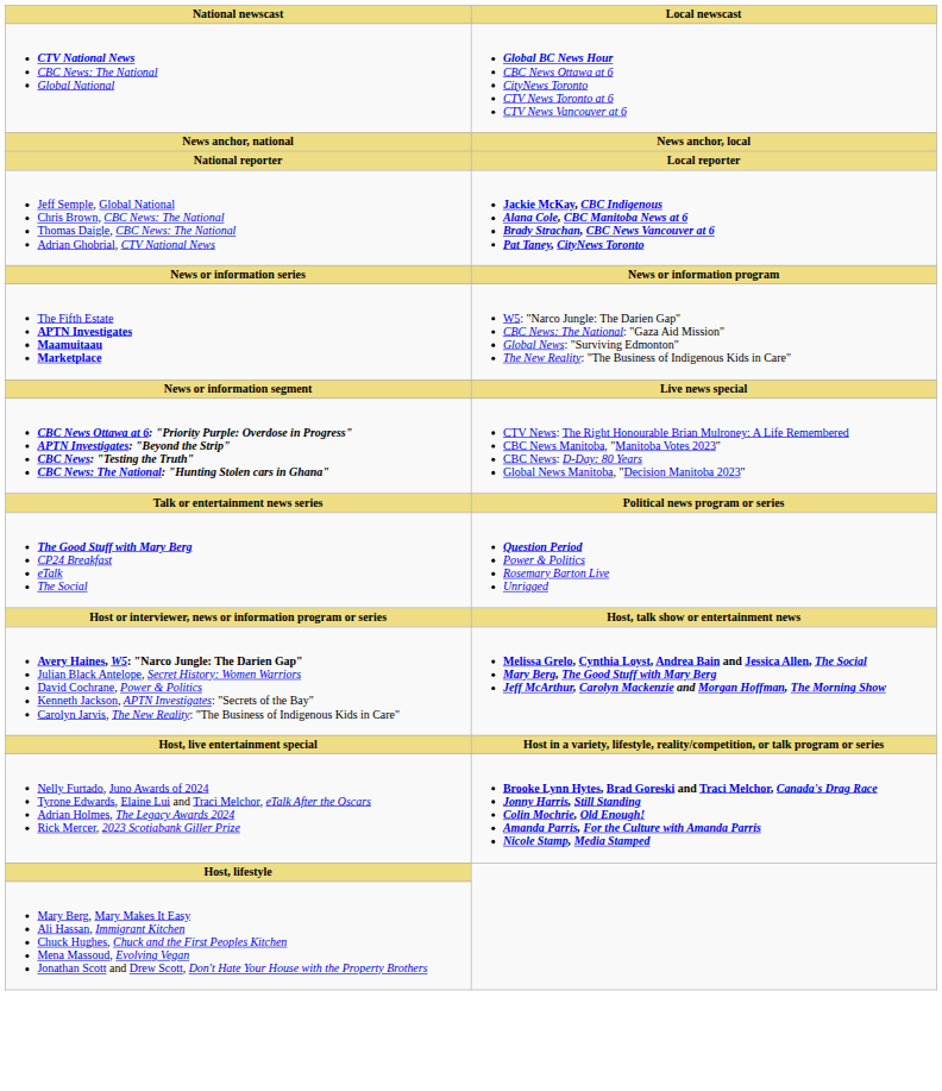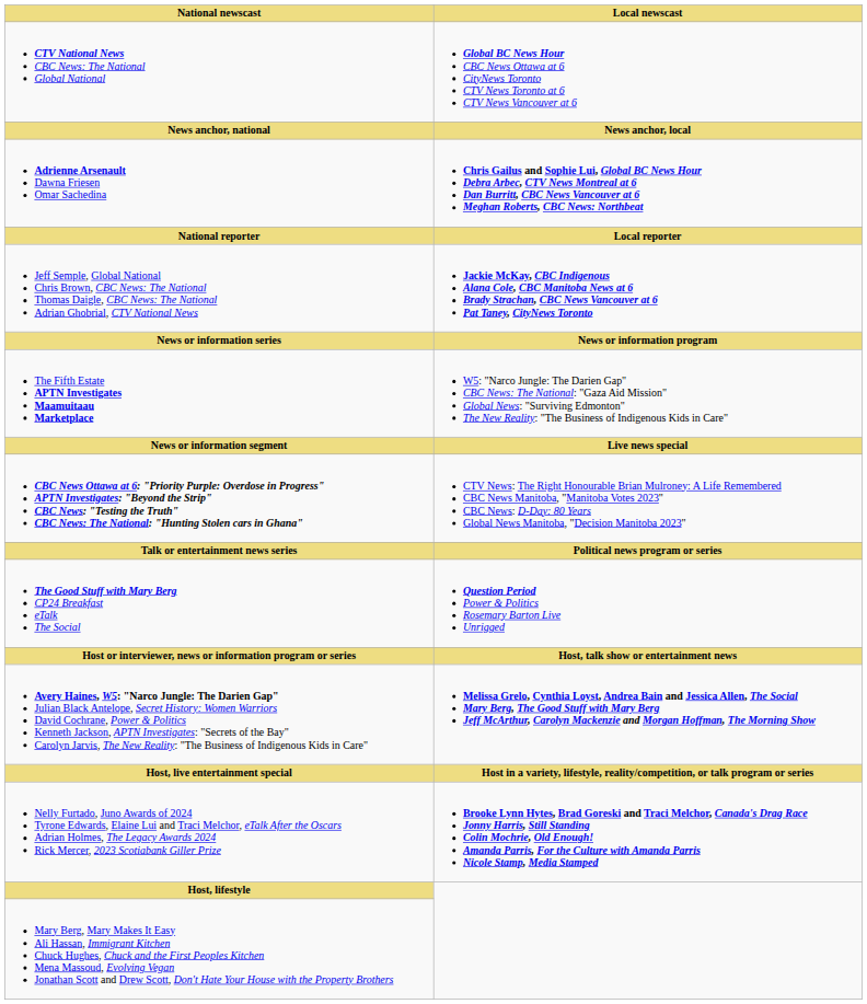 <table class=wikitable width="100%">
 <tr>
 <th style="background:#EEDD82; width:50%">National newscast</th>
 <th style="background:#EEDD82; width:50%">Local newscast</th>
 </tr>
 <tr>
 <td valign="top"><br><ul><li> <strong><em><a href='#'>CTV National News</a></em></strong></li><li><em><a href='#'>CBC News: The National</a></em></li><li><em><a href='#'>Global National</a></em></li></ul></td>
 <td valign="top"><br><ul><li> <strong><em><a href='#'>Global BC News Hour</a></em></strong></li><li><em><a href='#'>CBC News Ottawa at 6</a></em></li><li><em><a href='#'>CityNews Toronto</a></em></li><li><em><a href='#'>CTV News Toronto at 6</a></em></li><li><em><a href='#'>CTV News Vancouver at 6</a></em></li></ul></td>
 </tr>
 <tr>
 <th style="background:#EEDD82; width:50%">News anchor, national</th>
 <th style="background:#EEDD82; width:50%">News anchor, local</th>
+</tr>
+<tr>
+<td valign="top"><br><ul><li> <strong><a href='#'>Adrienne Arsenault</a></strong></li><li><a href='#'>Dawna Friesen</a></li><li><a href='#'>Omar Sachedina</a></li></ul></td>
+<td valign="top"><br><ul><li> <strong><a href='#'>Chris Gailus</a> and <a href='#'>Sophie Lui</a>, <em><a href='#'>Global BC News Hour</a><strong><em></li><li><a href='#'>Debra Arbec</a>, </em><a href='#'>CTV News Montreal at 6</a><em></li><li><a href='#'>Dan Burritt</a>, </em><a href='#'>CBC News Vancouver at 6</a><em></li><li><a href='#'>Meghan Roberts</a>, </em><a href='#'>CBC News: Northbeat</a><em></li></ul></td>
 </tr>
 <tr>
 <th style="background:#EEDD82; width:50%">National reporter</th>
 <th style="background:#EEDD82; width:50%">Local reporter</th>
 </tr>
 <tr>
 <td valign="top"><br><ul><li> </strong><a href='#'>Jeff Semple</a>, </em><a href='#'>Global National</a></em></strong></li><li><a href='#'>Chris Brown</a>, <em><a href='#'>CBC News: The National</a></em></li><li><a href='#'>Thomas Daigle</a>, <em><a href='#'>CBC News: The National</a></em></li><li><a href='#'>Adrian Ghobrial</a>, <em><a href='#'>CTV National News</a></em></li></ul></td>
 <td valign="top"><br><ul><li> <strong><a href='#'>Jackie McKay</a>, <em><a href='#'>CBC Indigenous</a><strong><em></li><li><a href='#'>Alana Cole</a>, </em><a href='#'>CBC Manitoba News at 6</a><em></li><li><a href='#'>Brady Strachan</a>, </em><a href='#'>CBC News Vancouver at 6</a><em></li><li><a href='#'>Pat Taney</a>, </em><a href='#'>CityNews Toronto</a><em></li></ul></td>
 </tr>
 <tr>
 <th style="background:#EEDD82; width:50%">News or information series</th>
 <th style="background:#EEDD82; width:50%">News or information program</th>
 </tr>
 <tr>
 <td valign="top"><br><ul><li> </em></strong><a href='#'>The Fifth Estate</a><strong><em></li><li></em><a href='#'>APTN Investigates</a><em></li><li></em><a href='#'>Maamuitaau</a><em></li><li></em><a href='#'>Marketplace</a><em></li></ul></td>
 <td valign="top"><br><ul><li> </em></strong><a href='#'>W5</a></em>: "Narco Jungle: The Darien Gap"</strong></li><li><em><a href='#'>CBC News: The National</a></em>: "Gaza Aid Mission"</li><li><em><a href='#'>Global News</a></em>: "Surviving Edmonton"</li><li><em><a href='#'>The New Reality</a></em>: "The Business of Indigenous Kids in Care"</li></ul></td>
 </tr>
 <tr>
 <th style="background:#EEDD82; width:50%">News or information segment</th>
 <th style="background:#EEDD82; width:50%">Live news special</th>
 </tr>
 <tr>
 <td valign="top"><br><ul><li> <strong><em><a href='#'>CBC News Ottawa at 6</a><em>: "Priority Purple: Overdose in Progress"<strong></li><li></em><a href='#'>APTN Investigates</a><em>: "Beyond the Strip"</li><li></em><a href='#'>CBC News</a><em>: "Testing the Truth"</li><li></em><a href='#'>CBC News: The National</a><em>: "Hunting Stolen cars in Ghana"</li></ul></td>
 <td valign="top"><br><ul><li> </strong><a href='#'>CTV News</a>: </em><a href='#'>The Right Honourable Brian Mulroney: A Life Remembered</a></em></strong></li><li><a href='#'>CBC News Manitoba</a>, "<a href='#'>Manitoba Votes 2023</a>"</li><li><a href='#'>CBC News</a>: <em><a href='#'>D-Day: 80 Years</a></em></li><li><a href='#'>Global News Manitoba</a>, "<a href='#'>Decision Manitoba 2023</a>"</li></ul></td>
 </tr>
 <tr>
 <th style="background:#EEDD82; width:50%">Talk or entertainment news series</th>
 <th style="background:#EEDD82; width:50%">Political news program or series</th>
 </tr>
 <tr>
 <td valign="top"><br><ul><li> <strong><em><a href='#'>The Good Stuff with Mary Berg</a></em></strong></li><li><em><a href='#'>CP24 Breakfast</a></em></li><li><em><a href='#'>eTalk</a></em></li><li><em><a href='#'>The Social</a></em></li></ul></td>
 <td valign="top"><br><ul><li> <strong><em><a href='#'>Question Period</a></em></strong></li><li><em><a href='#'>Power & Politics</a></em></li><li><em><a href='#'>Rosemary Barton Live</a></em></li><li><em><a href='#'>Unrigged</a></em></li></ul></td>
 </tr>
 <tr>
 <th style="background:#EEDD82; width:50%">Host or interviewer, news or information program or series</th>
 <th style="background:#EEDD82; width:50%">Host, talk show or entertainment news</th>
 </tr>
 <tr>
 <td valign="top"><br><ul><li> <strong><a href='#'>Avery Haines</a>, <em><a href='#'>W5</a></em>: "Narco Jungle: The Darien Gap"</strong></li><li><a href='#'>Julian Black Antelope</a>, <em><a href='#'>Secret History: Women Warriors</a></em></li><li><a href='#'>David Cochrane</a>, <em><a href='#'>Power & Politics</a></em></li><li><a href='#'>Kenneth Jackson</a>, <em><a href='#'>APTN Investigates</a></em>: "Secrets of the Bay"</li><li><a href='#'>Carolyn Jarvis</a>, <em><a href='#'>The New Reality</a></em>: "The Business of Indigenous Kids in Care"</li></ul></td>
 <td valign="top"><br><ul><li> <strong><a href='#'>Melissa Grelo</a>, <a href='#'>Cynthia Loyst</a>, <a href='#'>Andrea Bain</a> and <a href='#'>Jessica Allen</a>, <em><a href='#'>The Social</a><strong><em></li><li><a href='#'>Mary Berg</a>, </em><a href='#'>The Good Stuff with Mary Berg</a><em></li><li><a href='#'>Jeff McArthur</a>, <a href='#'>Carolyn Mackenzie</a> and <a href='#'>Morgan Hoffman</a>, </em><a href='#'>The Morning Show</a><em></li></ul></td>
 </tr>
 <tr>
 <th style="background:#EEDD82; width:50%">Host, live entertainment special</th>
 <th style="background:#EEDD82; width:50%">Host in a variety, lifestyle, reality/competition, or talk program or series</th>
 </tr>
 <tr>
 <td valign="top"><br><ul><li> </strong><a href='#'>Nelly Furtado</a>, </em><a href='#'>Juno Awards of 2024</a></em></strong></li><li><a href='#'>Tyrone Edwards</a>, <a href='#'>Elaine Lui</a> and <a href='#'>Traci Melchor</a>, <em><a href='#'>eTalk After the Oscars</a></em></li><li><a href='#'>Adrian Holmes</a>, <em><a href='#'>The Legacy Awards 2024</a></em></li><li><a href='#'>Rick Mercer</a>, <em><a href='#'>2023 Scotiabank Giller Prize</a></em></li></ul></td>
 <td valign="top"><br><ul><li> <strong><a href='#'>Brooke Lynn Hytes</a>, <a href='#'>Brad Goreski</a> and <a href='#'>Traci Melchor</a>, <em><a href='#'>Canada's Drag Race</a><strong><em></li><li><a href='#'>Jonny Harris</a>, </em><a href='#'>Still Standing</a><em></li><li><a href='#'>Colin Mochrie</a>, </em><a href='#'>Old Enough!</a><em></li><li><a href='#'>Amanda Parris</a>, </em><a href='#'>For the Culture with Amanda Parris</a><em></li><li><a href='#'>Nicole Stamp</a>, </em><a href='#'>Media Stamped</a><em></li></ul></td>
 </tr>
 <tr>
 <th style="background:#EEDD82; width:50%">Host, lifestyle</th>
 </tr>
 <tr>
 <td valign="top"><br><ul><li> </strong><a href='#'>Mary Berg</a>, </em><a href='#'>Mary Makes It Easy</a></em></strong></li><li><a href='#'>Ali Hassan</a>, <em><a href='#'>Immigrant Kitchen</a></em></li><li><a href='#'>Chuck Hughes</a>, <em><a href='#'>Chuck and the First Peoples Kitchen</a></em></li><li><a href='#'>Mena Massoud</a>, <em><a href='#'>Evolving Vegan</a></em></li><li><a href='#'>Jonathan Scott</a> and <a href='#'>Drew Scott</a>, <em><a href='#'>Don't Hate Your House with the Property Brothers</a></em></li></ul></td>
 </tr>
 </table>
